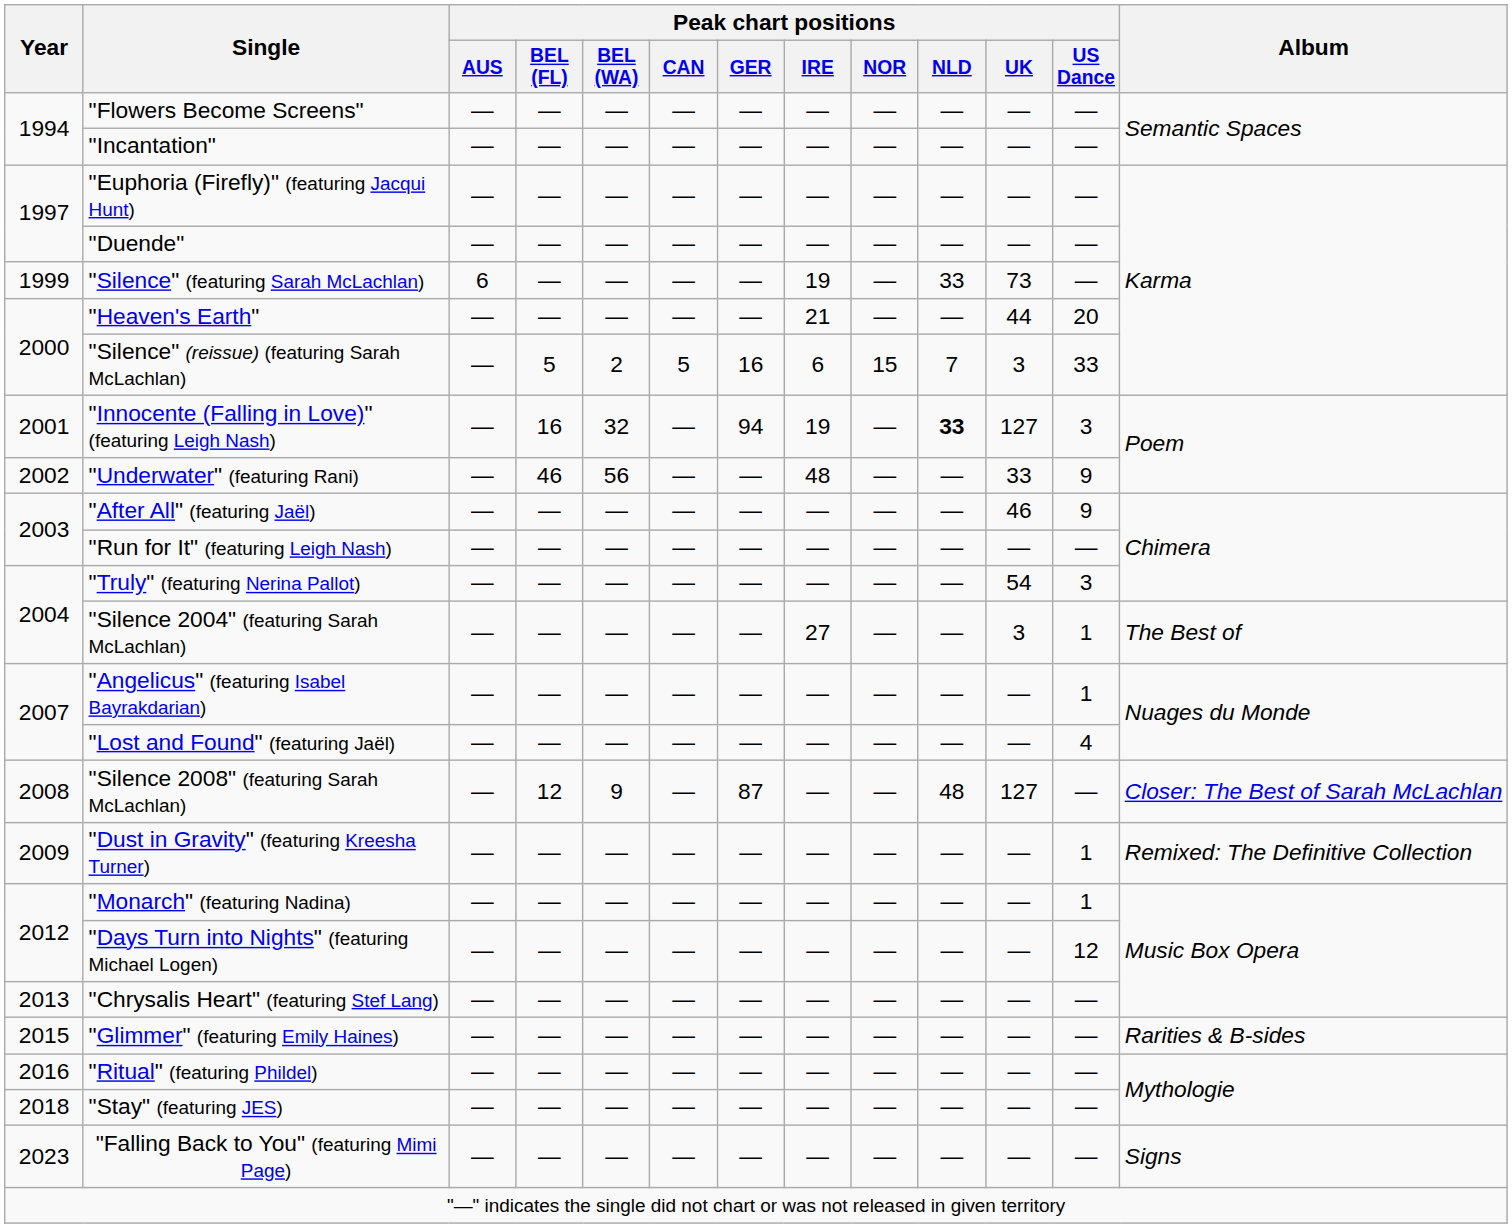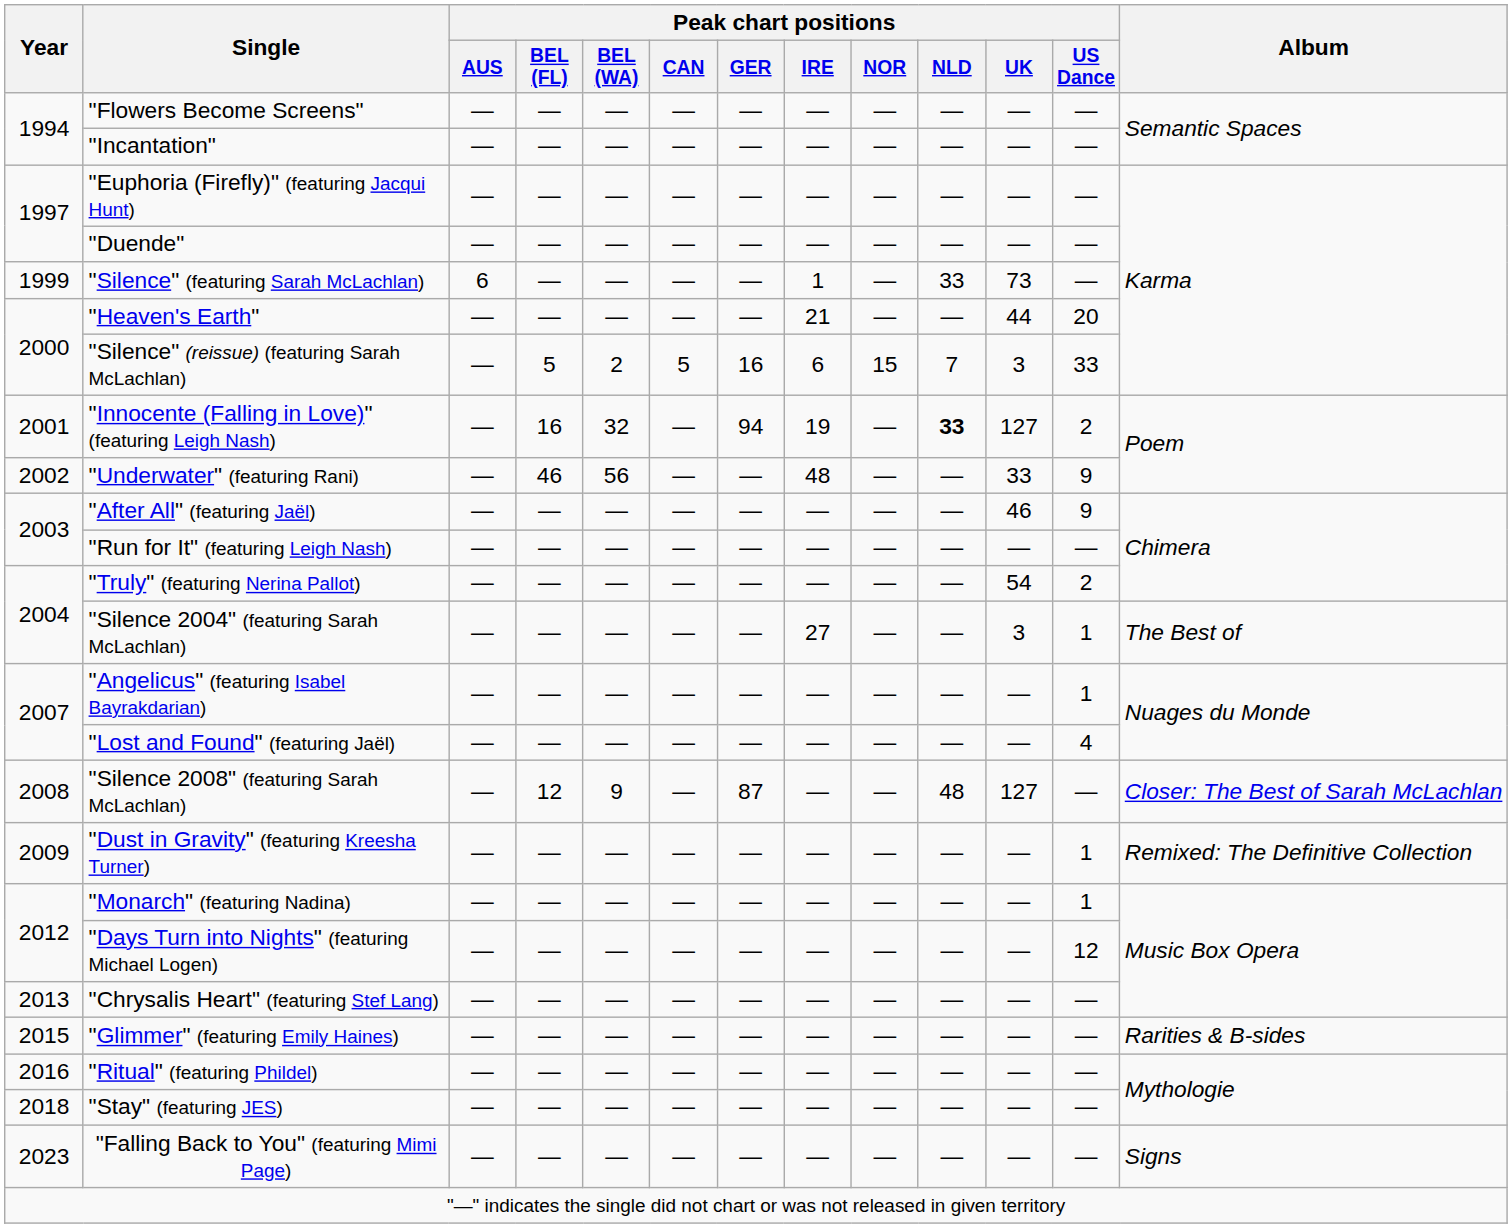 <table class="wikitable" style=text-align:center;>
 <tr>
 <th style="width:3em" rowspan="2">Year</th>
 <th style="width:250px;" rowspan="2">Single</th>
 <th colspan="10">Peak chart positions</th>
 <th rowspan="2">Album</th>
 </tr>
 <tr>
 <th style="width:3em;font-size:85%"><a href='#'>AUS</a><br></th>
 <th style="width:3em;font-size:85%"><a href='#'>BEL (FL)</a><br></th>
 <th style="width:3em;font-size:85%"><a href='#'>BEL (WA)</a><br></th>
 <th style="width:3em;font-size:85%"><a href='#'>CAN</a><br></th>
 <th style="width:3em;font-size:85%"><a href='#'>GER</a><br></th>
 <th style="width:3em;font-size:85%"><a href='#'>IRE</a><br></th>
 <th style="width:3em;font-size:85%"><a href='#'>NOR</a><br></th>
 <th style="width:3em;font-size:85%"><a href='#'>NLD</a><br></th>
 <th style="width:3em;font-size:85%"><a href='#'>UK</a><br></th>
 <th style="width:3em;font-size:85%"><a href='#'>US Dance</a><br></th>
 </tr>
 <tr>
 <td rowspan="2">1994</td>
 <td align="left">"Flowers Become Screens"</td>
 <td>—</td>
 <td>—</td>
 <td>—</td>
 <td>—</td>
 <td>—</td>
 <td>—</td>
 <td>—</td>
 <td>—</td>
 <td>—</td>
 <td>—</td>
 <td rowspan="2" style="text-align:left;"><em>Semantic Spaces</em></td>
 </tr>
 <tr>
 <td align="left">"Incantation"</td>
 <td>—</td>
 <td>—</td>
 <td>—</td>
 <td>—</td>
 <td>—</td>
 <td>—</td>
 <td>—</td>
 <td>—</td>
 <td>—</td>
 <td>—</td>
 </tr>
 <tr>
 <td rowspan="2">1997</td>
 <td align="left">"Euphoria (Firefly)" <small>(featuring <a href='#'>Jacqui Hunt</a>)</small></td>
 <td>—</td>
 <td>—</td>
 <td>—</td>
 <td>—</td>
 <td>—</td>
 <td>—</td>
 <td>—</td>
 <td>—</td>
 <td>—</td>
 <td>—</td>
 <td rowspan="5" style="text-align:left;"><em>Karma</em></td>
 </tr>
 <tr>
 <td align="left">"Duende"</td>
 <td>—</td>
 <td>—</td>
 <td>—</td>
 <td>—</td>
 <td>—</td>
 <td>—</td>
 <td>—</td>
 <td>—</td>
 <td>—</td>
 <td>—</td>
 </tr>
 <tr>
 <td>1999</td>
 <td align="left">"<a href='#'>Silence</a>" <small>(featuring <a href='#'>Sarah McLachlan</a>)</small></td>
 <td>6</td>
 <td>—</td>
 <td>—</td>
 <td>—</td>
 <td>—</td>
-<td>19</td>
+<td>1</td>
 <td>—</td>
 <td>33</td>
 <td>73</td>
 <td>—</td>
 </tr>
 <tr>
 <td rowspan="2">2000</td>
 <td align="left">"<a href='#'>Heaven's Earth</a>"</td>
 <td>—</td>
 <td>—</td>
 <td>—</td>
 <td>—</td>
 <td>—</td>
 <td>21</td>
 <td>—</td>
 <td>—</td>
 <td>44</td>
 <td>20</td>
 </tr>
 <tr>
 <td align="left">"Silence" <small><em>(reissue)</em> (featuring Sarah McLachlan)</small></td>
 <td>—</td>
 <td>5</td>
 <td>2</td>
 <td>5</td>
 <td>16</td>
 <td>6</td>
 <td>15</td>
 <td>7</td>
 <td>3</td>
 <td>33</td>
 </tr>
 <tr>
 <td>2001</td>
 <td align="left">"<a href='#'>Innocente (Falling in Love)</a>" <small>(featuring <a href='#'>Leigh Nash</a>)</small></td>
 <td>—</td>
 <td>16</td>
 <td>32</td>
 <td>—</td>
 <td>94</td>
 <td>19</td>
 <td>—</td>
 <td><strong>33</strong></td>
 <td>127</td>
-<td>3</td>
+<td>2</td>
 <td rowspan="2" style="text-align:left;"><em>Poem</em></td>
 </tr>
 <tr>
 <td>2002</td>
 <td align="left">"<a href='#'>Underwater</a>" <small>(featuring Rani)</small></td>
 <td>—</td>
 <td>46</td>
 <td>56</td>
 <td>—</td>
 <td>—</td>
 <td>48</td>
 <td>—</td>
 <td>—</td>
 <td>33</td>
 <td>9</td>
 </tr>
 <tr>
 <td rowspan="2">2003</td>
 <td align="left">"<a href='#'>After All</a>" <small>(featuring <a href='#'>Jaël</a>)</small></td>
 <td>—</td>
 <td>—</td>
 <td>—</td>
 <td>—</td>
 <td>—</td>
 <td>—</td>
 <td>—</td>
 <td>—</td>
 <td>46</td>
 <td>9</td>
 <td rowspan="3" style="text-align:left;"><em>Chimera</em></td>
 </tr>
 <tr>
 <td align="left">"Run for It" <small>(featuring <a href='#'>Leigh Nash</a>)</small></td>
 <td>—</td>
 <td>—</td>
 <td>—</td>
 <td>—</td>
 <td>—</td>
 <td>—</td>
 <td>—</td>
 <td>—</td>
 <td>—</td>
 <td>—</td>
 </tr>
 <tr>
 <td rowspan=2>2004</td>
 <td align="left">"<a href='#'>Truly</a>" <small>(featuring <a href='#'>Nerina Pallot</a>)</small></td>
 <td>—</td>
 <td>—</td>
 <td>—</td>
 <td>—</td>
 <td>—</td>
 <td>—</td>
 <td>—</td>
 <td>—</td>
 <td>54</td>
-<td>3</td>
+<td>2</td>
 </tr>
 <tr>
 <td align="left">"Silence 2004" <small>(featuring Sarah McLachlan)</small></td>
 <td>—</td>
 <td>—</td>
 <td>—</td>
 <td>—</td>
 <td>—</td>
 <td>27</td>
 <td>—</td>
 <td>—</td>
 <td>3</td>
 <td>1</td>
 <td align="left"><em>The Best of</em></td>
 </tr>
 <tr>
 <td rowspan="2">2007</td>
 <td align="left">"<a href='#'>Angelicus</a>" <small>(featuring <a href='#'>Isabel Bayrakdarian</a>)</small></td>
 <td>—</td>
 <td>—</td>
 <td>—</td>
 <td>—</td>
 <td>—</td>
 <td>—</td>
 <td>—</td>
 <td>—</td>
 <td>—</td>
 <td>1</td>
 <td style="text-align:left;" rowspan="2"><em>Nuages du Monde</em></td>
 </tr>
 <tr>
 <td align="left">"<a href='#'>Lost and Found</a>" <small>(featuring Jaël)</small></td>
 <td>—</td>
 <td>—</td>
 <td>—</td>
 <td>—</td>
 <td>—</td>
 <td>—</td>
 <td>—</td>
 <td>—</td>
 <td>—</td>
 <td>4</td>
 </tr>
 <tr>
 <td>2008</td>
 <td align="left">"Silence 2008" <small>(featuring Sarah McLachlan)</small></td>
 <td>—</td>
 <td>12</td>
 <td>9</td>
 <td>—</td>
 <td>87</td>
 <td>—</td>
 <td>—</td>
 <td>48</td>
 <td>127</td>
 <td>—</td>
 <td align="left"><em><a href='#'>Closer: The Best of Sarah McLachlan</a></em></td>
 </tr>
 <tr>
 <td>2009</td>
 <td style="text-align:left;">"<a href='#'>Dust in Gravity</a>" <small>(featuring <a href='#'>Kreesha Turner</a>)</small></td>
 <td>—</td>
 <td>—</td>
 <td>—</td>
 <td>—</td>
 <td>—</td>
 <td>—</td>
 <td>—</td>
 <td>—</td>
 <td>—</td>
 <td>1</td>
 <td style="text-align:left;"><em>Remixed: The Definitive Collection</em></td>
 </tr>
 <tr>
 <td rowspan=2>2012</td>
 <td style="text-align:left;">"<a href='#'>Monarch</a>" <small>(featuring Nadina)</small></td>
 <td>—</td>
 <td>—</td>
 <td>—</td>
 <td>—</td>
 <td>—</td>
 <td>—</td>
 <td>—</td>
 <td>—</td>
 <td>—</td>
 <td>1</td>
 <td style="text-align:left;" rowspan=3><em>Music Box Opera</em></td>
 </tr>
 <tr>
 <td style="text-align:left;">"<a href='#'>Days Turn into Nights</a>" <small>(featuring Michael Logen)</small></td>
 <td>—</td>
 <td>—</td>
 <td>—</td>
 <td>—</td>
 <td>—</td>
 <td>—</td>
 <td>—</td>
 <td>—</td>
 <td>—</td>
 <td>12</td>
 </tr>
 <tr>
 <td>2013</td>
 <td style="text-align:left;">"Chrysalis Heart" <small>(featuring <a href='#'>Stef Lang</a>)</small></td>
 <td>—</td>
 <td>—</td>
 <td>—</td>
 <td>—</td>
 <td>—</td>
 <td>—</td>
 <td>—</td>
 <td>—</td>
 <td>—</td>
 <td>—</td>
 </tr>
 <tr>
 <td>2015</td>
 <td style="text-align:left;">"<a href='#'>Glimmer</a>" <small>(featuring <a href='#'>Emily Haines</a>)</small></td>
 <td>—</td>
 <td>—</td>
 <td>—</td>
 <td>—</td>
 <td>—</td>
 <td>—</td>
 <td>—</td>
 <td>—</td>
 <td>—</td>
 <td>—</td>
 <td style="text-align:left;"><em>Rarities & B-sides</em></td>
 </tr>
 <tr>
 <td>2016</td>
 <td style="text-align:left;">"<a href='#'>Ritual</a>" <small>(featuring <a href='#'>Phildel</a>)</small></td>
 <td>—</td>
 <td>—</td>
 <td>—</td>
 <td>—</td>
 <td>—</td>
 <td>—</td>
 <td>—</td>
 <td>—</td>
 <td>—</td>
 <td>—</td>
 <td rowspan="2" style="text-align:left;"><em>Mythologie</em></td>
 </tr>
 <tr>
 <td>2018</td>
 <td style="text-align:left;">"Stay" <small>(featuring <a href='#'>JES</a>)</small></td>
 <td>—</td>
 <td>—</td>
 <td>—</td>
 <td>—</td>
 <td>—</td>
 <td>—</td>
 <td>—</td>
 <td>—</td>
 <td>—</td>
 <td>—</td>
 </tr>
 <tr>
 <td>2023</td>
 <td>"Falling Back to You" <small>(featuring <a href='#'>Mimi Page</a>)</small></td>
 <td>—</td>
 <td>—</td>
 <td>—</td>
 <td>—</td>
 <td>—</td>
 <td>—</td>
 <td>—</td>
 <td>—</td>
 <td>—</td>
 <td>—</td>
 <td style="text-align:left;"><em>Signs</em></td>
 </tr>
 <tr>
 <td colspan="13"><small>"—" indicates the single did not chart or was not released in given territory</small></td>
 </tr>
 </table>
